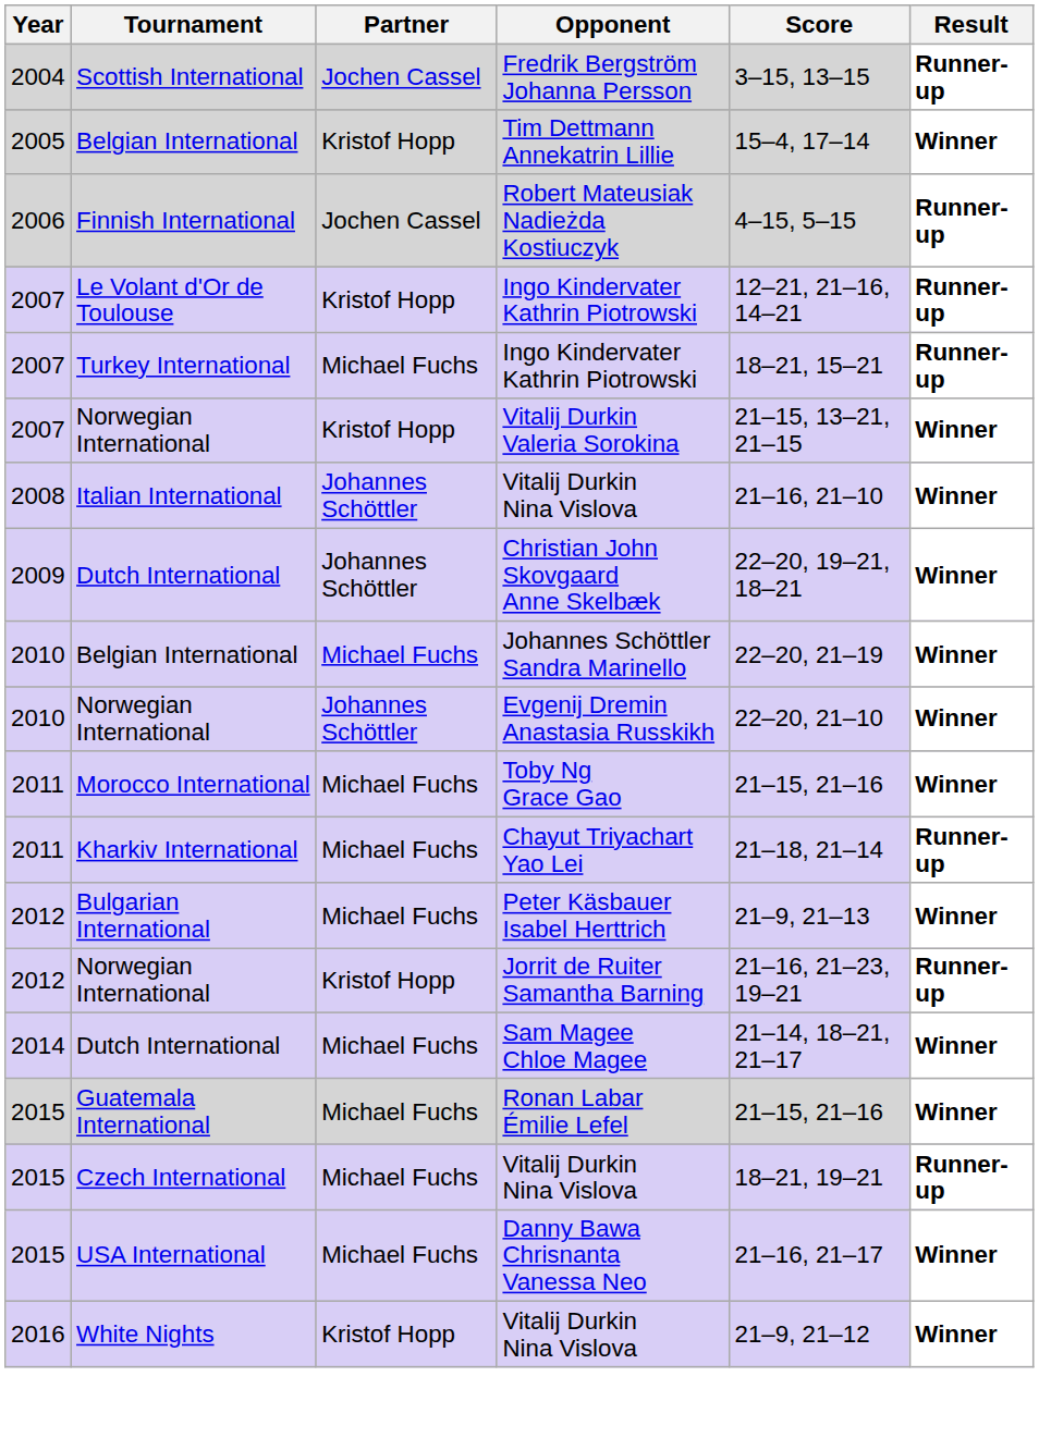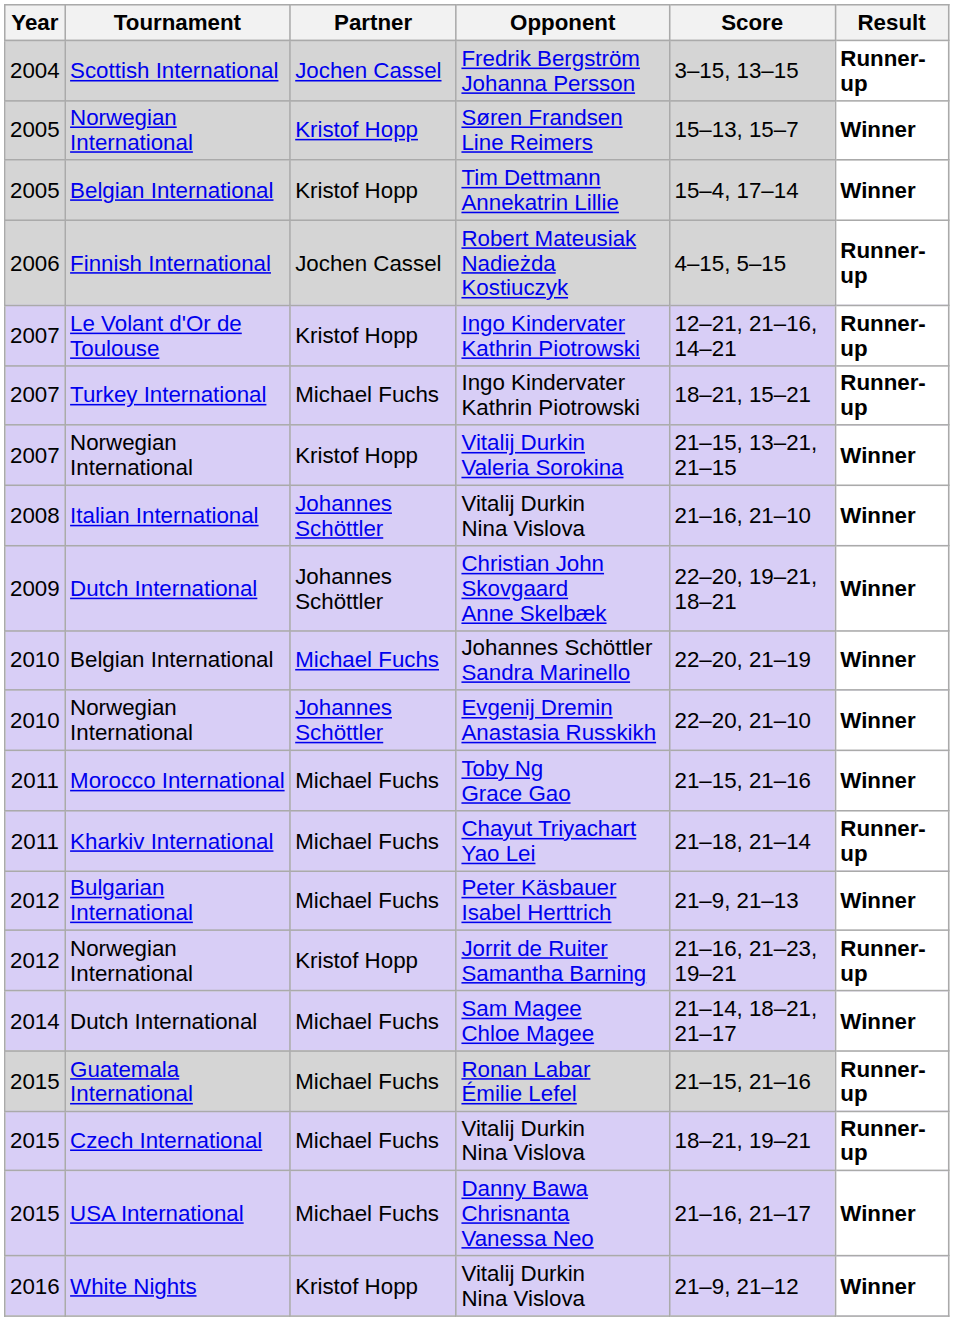 <table class="sortable wikitable" style="font-size: 90%;">
 <tr>
 <th>Year</th>
 <th>Tournament</th>
 <th>Partner</th>
 <th>Opponent</th>
 <th>Score</th>
 <th>Result</th>
 </tr>
 <tr style="background:#D5D5D5">
 <td align="center">2004</td>
 <td align="left"><a href='#'>Scottish International</a></td>
 <td align="left"> <a href='#'>Jochen Cassel</a></td>
 <td align="left"> <a href='#'>Fredrik Bergström</a><br> <a href='#'>Johanna Persson</a></td>
 <td align="left">3–15, 13–15</td>
 <td style="text-align:left; background:white"> <strong>Runner-up</strong></td>
+</tr>
+<tr style="background:#D5D5D5">
+<td align="center">2005</td>
+<td align="left"><a href='#'>Norwegian International</a></td>
+<td align="left"> <a href='#'>Kristof Hopp</a></td>
+<td align="left"> <a href='#'>Søren Frandsen</a><br> <a href='#'>Line Reimers</a></td>
+<td align="left">15–13, 15–7</td>
+<td style="text-align:left; background:white"> <strong>Winner</strong></td>
 </tr>
 <tr style="background:#D5D5D5">
 <td align="center">2005</td>
 <td align="left"><a href='#'>Belgian International</a></td>
 <td align="left"> Kristof Hopp</td>
 <td align="left"> <a href='#'>Tim Dettmann</a><br> <a href='#'>Annekatrin Lillie</a></td>
 <td align="left">15–4, 17–14</td>
 <td style="text-align:left; background:white"> <strong>Winner</strong></td>
 </tr>
 <tr style="background:#D5D5D5">
 <td align="center">2006</td>
 <td align="left"><a href='#'>Finnish International</a></td>
 <td align="left"> Jochen Cassel</td>
 <td align="left"> <a href='#'>Robert Mateusiak</a><br> <a href='#'>Nadieżda Kostiuczyk</a></td>
 <td align="left">4–15, 5–15</td>
 <td style="text-align:left; background:white"> <strong>Runner-up</strong></td>
 </tr>
 <tr style="background:#D8CEF6">
 <td align="center">2007</td>
 <td align="left"><a href='#'>Le Volant d'Or de Toulouse</a></td>
 <td align="left"> Kristof Hopp</td>
 <td align="left"> <a href='#'>Ingo Kindervater</a><br> <a href='#'>Kathrin Piotrowski</a></td>
 <td align="left">12–21, 21–16, 14–21</td>
 <td style="text-align:left; background:white"> <strong>Runner-up</strong></td>
 </tr>
 <tr style="background:#D8CEF6">
 <td align="center">2007</td>
 <td align="left"><a href='#'>Turkey International</a></td>
 <td align="left"> Michael Fuchs</td>
 <td align="left"> Ingo Kindervater<br> Kathrin Piotrowski</td>
 <td align="left">18–21, 15–21</td>
 <td style="text-align:left; background:white"> <strong>Runner-up</strong></td>
 </tr>
 <tr style="background:#D8CEF6">
 <td align="center">2007</td>
 <td align="left">Norwegian International</td>
 <td align="left"> Kristof Hopp</td>
 <td align="left"> <a href='#'>Vitalij Durkin</a><br> <a href='#'>Valeria Sorokina</a></td>
 <td align="left">21–15, 13–21, 21–15</td>
 <td style="text-align:left; background:white"> <strong>Winner</strong></td>
 </tr>
 <tr style="background:#D8CEF6">
 <td align="center">2008</td>
 <td align="left"><a href='#'>Italian International</a></td>
 <td align="left"> <a href='#'>Johannes Schöttler</a></td>
 <td align="left"> Vitalij Durkin<br> Nina Vislova</td>
 <td align="left">21–16, 21–10</td>
 <td style="text-align:left; background:white"> <strong>Winner</strong></td>
 </tr>
 <tr style="background:#D8CEF6">
 <td align="center">2009</td>
 <td align="left"><a href='#'>Dutch International</a></td>
 <td align="left"> Johannes Schöttler</td>
 <td align="left"> <a href='#'>Christian John Skovgaard</a><br> <a href='#'>Anne Skelbæk</a></td>
 <td align="left">22–20, 19–21, 18–21</td>
 <td style="text-align:left; background:white"> <strong>Winner</strong></td>
 </tr>
 <tr style="background:#D8CEF6">
 <td align="center">2010</td>
 <td align="left">Belgian International</td>
 <td align="left"> <a href='#'>Michael Fuchs</a></td>
 <td align="left"> Johannes Schöttler<br> <a href='#'>Sandra Marinello</a></td>
 <td align="left">22–20, 21–19</td>
 <td style="text-align:left; background:white"> <strong>Winner</strong></td>
 </tr>
 <tr style="background:#D8CEF6">
 <td align="center">2010</td>
 <td align="left">Norwegian International</td>
 <td align="left"> <a href='#'>Johannes Schöttler</a></td>
 <td align="left"> <a href='#'>Evgenij Dremin</a><br> <a href='#'>Anastasia Russkikh</a></td>
 <td align="left">22–20, 21–10</td>
 <td style="text-align:left; background:white"> <strong>Winner</strong></td>
 </tr>
 <tr style="background:#D8CEF6">
 <td align="center">2011</td>
 <td align="left"><a href='#'>Morocco International</a></td>
 <td align="left"> Michael Fuchs</td>
 <td align="left"> <a href='#'>Toby Ng</a><br> <a href='#'>Grace Gao</a></td>
 <td align="left">21–15, 21–16</td>
 <td style="text-align:left; background:white"> <strong>Winner</strong></td>
 </tr>
 <tr style="background:#D8CEF6">
 <td align="center">2011</td>
 <td align="left"><a href='#'>Kharkiv International</a></td>
 <td align="left"> Michael Fuchs</td>
 <td align="left"> <a href='#'>Chayut Triyachart</a><br> <a href='#'>Yao Lei</a></td>
 <td align="left">21–18, 21–14</td>
 <td style="text-align:left; background:white"> <strong>Runner-up</strong></td>
 </tr>
 <tr style="background:#D8CEF6">
 <td align="center">2012</td>
 <td align="left"><a href='#'>Bulgarian International</a></td>
 <td align="left"> Michael Fuchs</td>
 <td align="left"> <a href='#'>Peter Käsbauer</a><br> <a href='#'>Isabel Herttrich</a></td>
 <td align="left">21–9, 21–13</td>
 <td style="text-align:left; background:white"> <strong>Winner</strong></td>
 </tr>
 <tr style="background:#D8CEF6">
 <td align="center">2012</td>
 <td align="left">Norwegian International</td>
 <td align="left"> Kristof Hopp</td>
 <td align="left"> <a href='#'>Jorrit de Ruiter</a><br> <a href='#'>Samantha Barning</a></td>
 <td align="left">21–16, 21–23, 19–21</td>
 <td style="text-align:left; background:white"> <strong>Runner-up</strong></td>
 </tr>
 <tr style="background:#D8CEF6">
 <td align="center">2014</td>
 <td align="left">Dutch International</td>
 <td align="left"> Michael Fuchs</td>
 <td align="left"> <a href='#'>Sam Magee</a><br> <a href='#'>Chloe Magee</a></td>
 <td align="left">21–14, 18–21, 21–17</td>
 <td style="text-align:left; background:white"> <strong>Winner</strong></td>
 </tr>
 <tr style="background:#D5D5D5">
 <td align="center">2015</td>
 <td align="left"><a href='#'>Guatemala International</a></td>
 <td align="left"> Michael Fuchs</td>
 <td align="left"> <a href='#'>Ronan Labar</a><br> <a href='#'>Émilie Lefel</a></td>
 <td align="left">21–15, 21–16</td>
-<td style="text-align:left; background:white"> <strong>Winner</strong></td>
+<td style="text-align:left; background:white"> <strong>Runner-up</strong></td>
 </tr>
 <tr style="background:#D8CEF6">
 <td align="center">2015</td>
 <td align="left"><a href='#'>Czech International</a></td>
 <td align="left"> Michael Fuchs</td>
 <td align="left"> Vitalij Durkin<br> Nina Vislova</td>
 <td align="left">18–21, 19–21</td>
 <td style="text-align:left; background:white"> <strong>Runner-up</strong></td>
 </tr>
 <tr style="background:#D8CEF6">
 <td align="center">2015</td>
 <td align="left"><a href='#'>USA International</a></td>
 <td align="left"> Michael Fuchs</td>
 <td align="left"> <a href='#'>Danny Bawa Chrisnanta</a><br> <a href='#'>Vanessa Neo</a></td>
 <td align="left">21–16, 21–17</td>
 <td style="text-align:left; background:white"> <strong>Winner</strong></td>
 </tr>
 <tr style="background:#D8CEF6">
 <td align="center">2016</td>
 <td align="left"><a href='#'>White Nights</a></td>
 <td align="left"> Kristof Hopp</td>
 <td align="left"> Vitalij Durkin<br> Nina Vislova</td>
 <td align="left">21–9, 21–12</td>
 <td style="text-align:left; background:white"> <strong>Winner</strong></td>
 </tr>
 </table>
